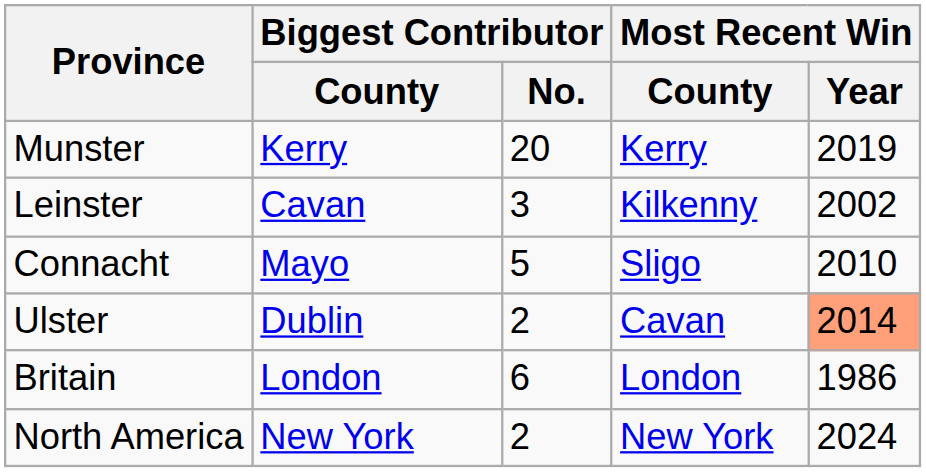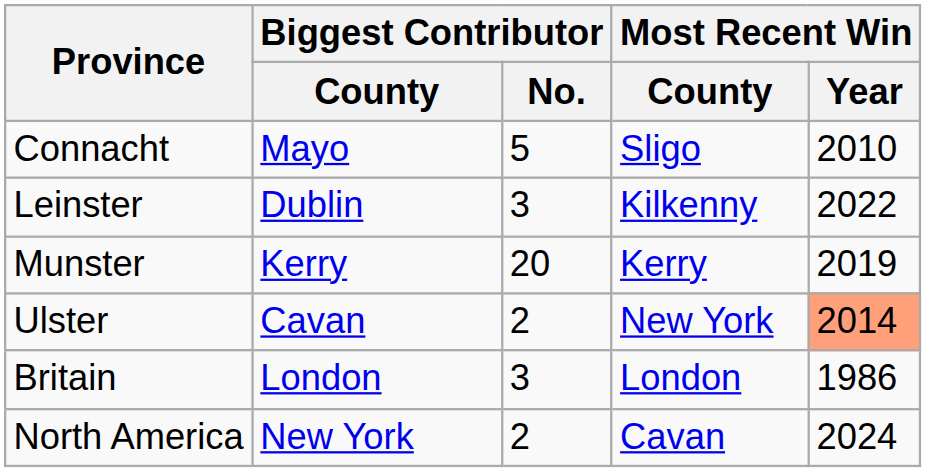 <table class="wikitable sortable">
 <tr>
 <th rowspan="2">Province</th>
 <th colspan="2">Biggest Contributor</th>
 <th colspan="2">Most Recent Win</th>
 </tr>
 <tr>
 <th>County</th>
 <th>No.</th>
 <th>County</th>
 <th>Year</th>
 </tr>
 <tr>
+<td> Connacht</td>
+<td> <a href='#'>Mayo</a></td>
+<td>5</td>
+<td> <a href='#'>Sligo</a></td>
+<td>2010</td>
+</tr>
+<tr>
+<td> Leinster</td>
+<td> <a href='#'>Dublin</a></td>
+<td>3</td>
+<td> <a href='#'>Kilkenny</a></td>
+<td>2022</td>
+</tr>
+<tr>
 <td> Munster</td>
 <td> <a href='#'>Kerry</a></td>
 <td>20</td>
 <td> <a href='#'>Kerry</a></td>
 <td>2019</td>
 </tr>
 <tr>
-<td> Leinster</td>
+<td> Ulster</td>
 <td> <a href='#'>Cavan</a></td>
-<td>3</td>
-<td> <a href='#'>Kilkenny</a></td>
-<td>2002</td>
-</tr>
-<tr>
-<td> Connacht</td>
-<td> <a href='#'>Mayo</a></td>
-<td>5</td>
-<td> <a href='#'>Sligo</a></td>
-<td>2010</td>
-</tr>
-<tr>
-<td> Ulster</td>
-<td> <a href='#'>Dublin</a></td>
 <td>2</td>
-<td> <a href='#'>Cavan</a></td>
+<td> <a href='#'>New York</a></td>
 <td style="background: lightsalmon;">2014</td>
 </tr>
 <tr>
 <td> Britain</td>
 <td> <a href='#'>London</a></td>
-<td>6</td>
+<td>3</td>
 <td> <a href='#'>London</a></td>
 <td>1986</td>
 </tr>
 <tr>
 <td>North America</td>
 <td> <a href='#'>New York</a></td>
 <td>2</td>
-<td> <a href='#'>New York</a></td>
+<td> <a href='#'>Cavan</a></td>
 <td>2024</td>
 </tr>
 </table>
